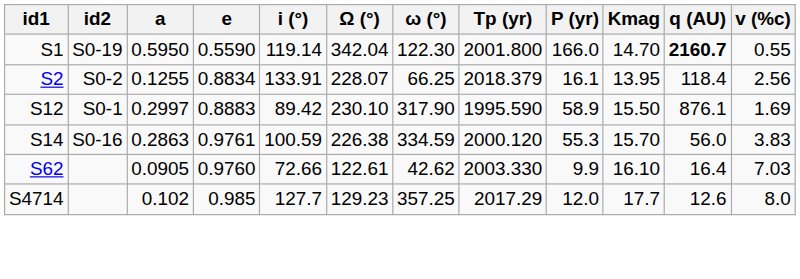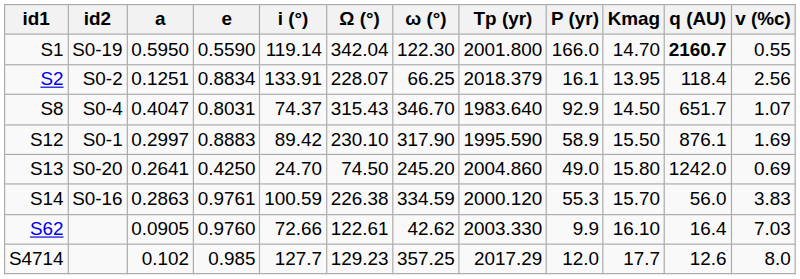 <table class="wikitable sortable"  style="text-align:right">
 <tr>
 <th>id1</th>
 <th>id2</th>
 <th>a</th>
 <th>e</th>
 <th>i (°)</th>
 <th>Ω (°)</th>
 <th>ω (°)</th>
 <th>Tp (yr)</th>
 <th>P (yr)</th>
 <th>Kmag</th>
 <th>q (AU)</th>
 <th>v (%c)</th>
 </tr>
 <tr>
 <td>S1</td>
 <td>S0-19</td>
 <td>0.5950</td>
 <td>0.5590</td>
 <td>119.14</td>
 <td>342.04</td>
 <td>122.30</td>
 <td>2001.800</td>
 <td>166.0</td>
 <td>14.70</td>
 <td><strong>2160.7</strong></td>
 <td>0.55</td>
 </tr>
 <tr>
 <td><a href='#'>S2</a></td>
 <td>S0-2</td>
-<td>0.1255</td>
+<td>0.1251</td>
 <td>0.8834</td>
 <td>133.91</td>
 <td>228.07</td>
 <td>66.25</td>
 <td>2018.379</td>
 <td>16.1</td>
 <td>13.95</td>
 <td>118.4</td>
 <td>2.56</td>
+</tr>
+<tr>
+<td>S8</td>
+<td>S0-4</td>
+<td>0.4047</td>
+<td>0.8031</td>
+<td>74.37</td>
+<td>315.43</td>
+<td>346.70</td>
+<td>1983.640</td>
+<td>92.9</td>
+<td>14.50</td>
+<td>651.7</td>
+<td>1.07</td>
 </tr>
 <tr>
 <td>S12</td>
 <td>S0-1</td>
 <td>0.2997</td>
 <td>0.8883</td>
 <td>89.42</td>
 <td>230.10</td>
 <td>317.90</td>
 <td>1995.590</td>
 <td>58.9</td>
 <td>15.50</td>
 <td>876.1</td>
 <td>1.69</td>
+</tr>
+<tr>
+<td>S13</td>
+<td>S0-20</td>
+<td>0.2641</td>
+<td>0.4250</td>
+<td>24.70</td>
+<td>74.50</td>
+<td>245.20</td>
+<td>2004.860</td>
+<td>49.0</td>
+<td>15.80</td>
+<td>1242.0</td>
+<td>0.69</td>
 </tr>
 <tr>
 <td>S14</td>
 <td>S0-16</td>
 <td>0.2863</td>
 <td>0.9761</td>
 <td>100.59</td>
 <td>226.38</td>
 <td>334.59</td>
 <td>2000.120</td>
 <td>55.3</td>
 <td>15.70</td>
 <td>56.0</td>
 <td>3.83</td>
 </tr>
 <tr>
 <td><a href='#'>S62</a></td>
 <td></td>
 <td>0.0905</td>
 <td>0.9760</td>
 <td>72.66</td>
 <td>122.61</td>
 <td>42.62</td>
 <td>2003.330</td>
 <td>9.9</td>
 <td>16.10</td>
 <td>16.4</td>
 <td>7.03</td>
 </tr>
 <tr>
 <td>S4714</td>
 <td></td>
 <td>0.102</td>
 <td>0.985</td>
 <td>127.7</td>
 <td>129.23</td>
 <td>357.25</td>
 <td>2017.29</td>
 <td>12.0</td>
 <td>17.7</td>
 <td>12.6</td>
 <td>8.0</td>
 </tr>
 </table>
